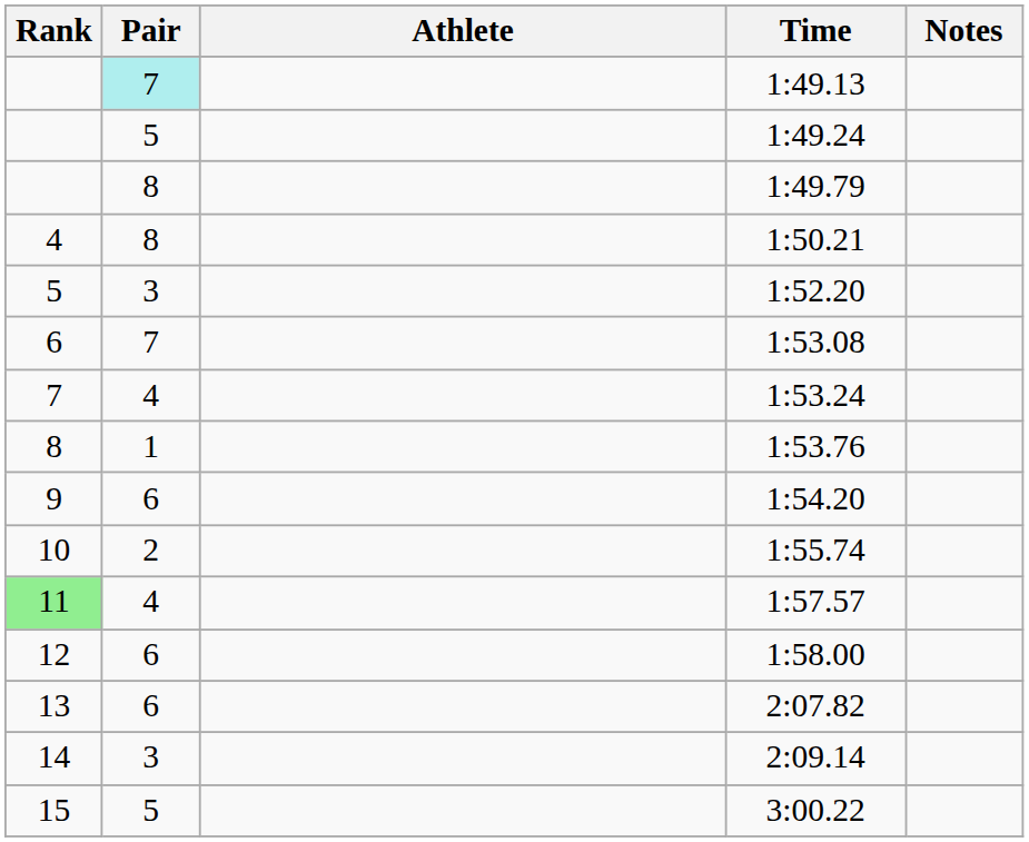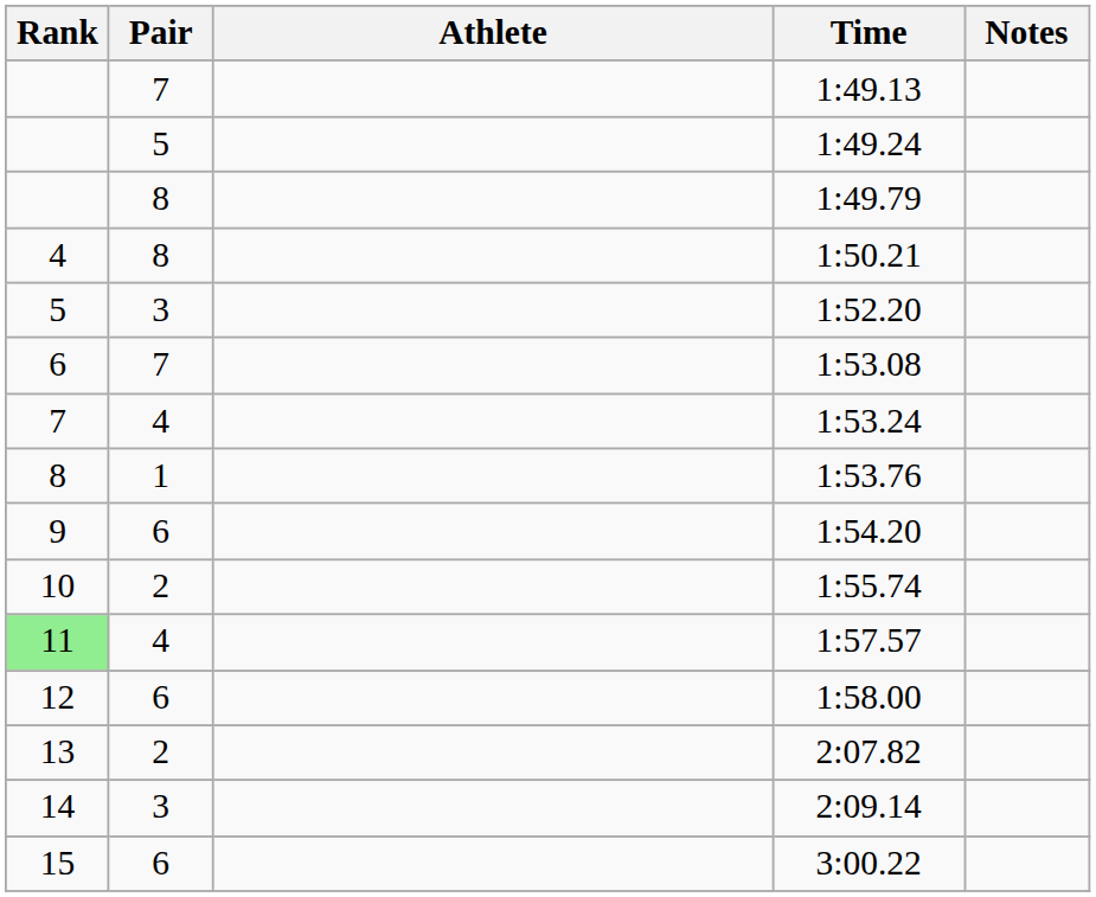 <table class=wikitable style="text-align:center">
 <tr>
 <th width=40>Rank</th>
 <th width=40>Pair</th>
 <th width=250>Athlete</th>
 <th width=80>Time</th>
 <th width=50>Notes</th>
 </tr>
 <tr>
 <td></td>
-<td style="background: paleturquoise;">7</td>
+<td>7</td>
 <td align=left></td>
 <td>1:49.13</td>
 <td></td>
 </tr>
 <tr>
 <td></td>
 <td>5</td>
 <td align=left></td>
 <td>1:49.24</td>
 <td></td>
 </tr>
 <tr>
 <td></td>
 <td>8</td>
 <td align=left></td>
 <td>1:49.79</td>
 <td></td>
 </tr>
 <tr>
 <td>4</td>
 <td>8</td>
 <td align=left></td>
 <td>1:50.21</td>
 <td></td>
 </tr>
 <tr>
 <td>5</td>
 <td>3</td>
 <td align=left></td>
 <td>1:52.20</td>
 <td></td>
 </tr>
 <tr>
 <td>6</td>
 <td>7</td>
 <td align=left></td>
 <td>1:53.08</td>
 <td></td>
 </tr>
 <tr>
 <td>7</td>
 <td>4</td>
 <td align=left></td>
 <td>1:53.24</td>
 <td></td>
 </tr>
 <tr>
 <td>8</td>
 <td>1</td>
 <td align=left></td>
 <td>1:53.76</td>
 <td></td>
 </tr>
 <tr>
 <td>9</td>
 <td>6</td>
 <td align=left></td>
 <td>1:54.20</td>
 <td></td>
 </tr>
 <tr>
 <td>10</td>
 <td>2</td>
 <td align=left></td>
 <td>1:55.74</td>
 <td></td>
 </tr>
 <tr>
 <td style="background: lightgreen;">11</td>
 <td>4</td>
 <td align=left></td>
 <td>1:57.57</td>
 <td></td>
 </tr>
 <tr>
 <td>12</td>
 <td>6</td>
 <td align=left></td>
 <td>1:58.00</td>
 <td></td>
 </tr>
 <tr>
 <td>13</td>
-<td>6</td>
+<td>2</td>
 <td align=left></td>
 <td>2:07.82</td>
 <td></td>
 </tr>
 <tr>
 <td>14</td>
 <td>3</td>
 <td align=left></td>
 <td>2:09.14</td>
 <td></td>
 </tr>
 <tr>
 <td>15</td>
-<td>5</td>
+<td>6</td>
 <td align=left></td>
 <td>3:00.22</td>
 <td></td>
 </tr>
 </table>
